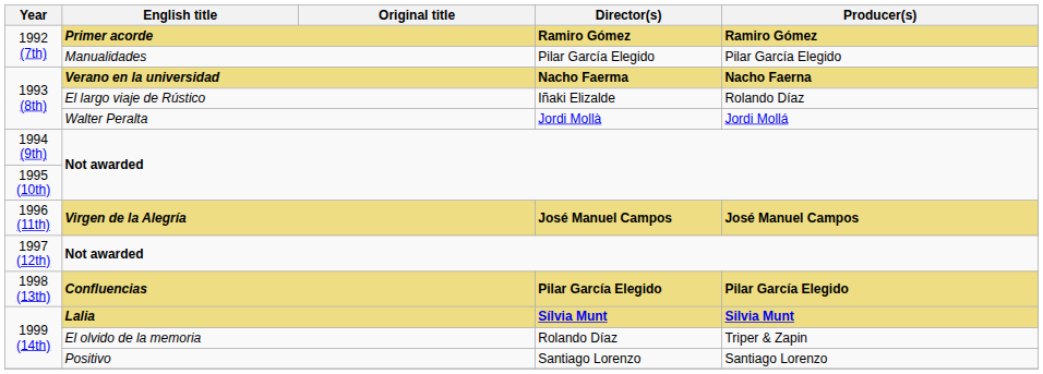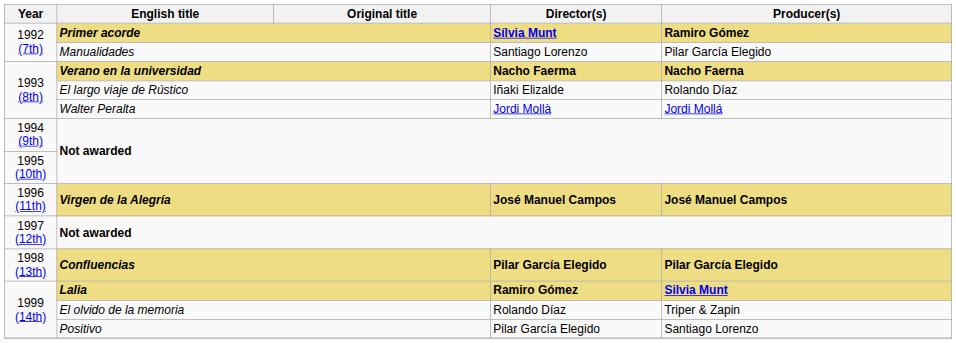 <table class="wikitable sortable" width="100%" cellpadding="5">
 <tr>
 <th width="50">Year</th>
 <th width="230">English title</th>
 <th width="230">Original title</th>
 <th width="180">Director(s)</th>
 <th width="310">Producer(s)</th>
 </tr>
 <tr>
 <td rowspan="2" style="text-align:center;">1992<br><a href='#'>(7th)</a></td>
 <td colspan="2" style="background:#eedd82;"><strong><em>Primer acorde</em></strong></td>
-<td style="background:#eedd82;"><strong>Ramiro Gómez</strong></td>
+<td style="background:#eedd82;"><strong><a href='#'>Sílvia Munt</a></strong></td>
 <td style="background:#eedd82;"><strong>Ramiro Gómez</strong></td>
 </tr>
 <tr>
 <td colspan="2"><em>Manualidades</em></td>
-<td>Pilar García Elegido</td>
+<td>Santiago Lorenzo</td>
 <td>Pilar García Elegido</td>
 </tr>
 <tr>
 <td rowspan="3" style="text-align:center;">1993<br><a href='#'>(8th)</a></td>
 <td colspan="2" style="background:#eedd82;"><strong><em>Verano en la universidad</em></strong></td>
 <td style="background:#eedd82;"><strong>Nacho Faerma</strong></td>
 <td style="background:#eedd82;"><strong>Nacho Faerna</strong></td>
 </tr>
 <tr>
 <td colspan="2"><em>El largo viaje de Rústico</em></td>
 <td>Iñaki Elizalde</td>
 <td>Rolando Díaz</td>
 </tr>
 <tr>
 <td colspan="2"><em>Walter Peralta</em></td>
 <td><a href='#'>Jordi Mollà</a></td>
 <td><a href='#'>Jordi Mollá</a></td>
 </tr>
 <tr>
 <td style="text-align:center;">1994<br><a href='#'>(9th)</a></td>
 <td rowspan="2" colspan="4"><strong>Not awarded</strong></td>
 </tr>
 <tr>
 <td style="text-align:center;">1995<br><a href='#'>(10th)</a></td>
 </tr>
 <tr>
 <td style="text-align:center;">1996<br><a href='#'>(11th)</a></td>
 <td colspan="2" style="background:#eedd82;"><strong><em>Virgen de la Alegría</em></strong></td>
 <td style="background:#eedd82;"><strong>José Manuel Campos</strong></td>
 <td style="background:#eedd82;"><strong>José Manuel Campos</strong></td>
 </tr>
 <tr>
 <td style="text-align:center;">1997<br><a href='#'>(12th)</a></td>
 <td colspan="4"><strong>Not awarded</strong></td>
 </tr>
 <tr>
 <td style="text-align:center;">1998<br><a href='#'>(13th)</a></td>
 <td colspan="2" style="background:#eedd82;"><strong><em>Confluencias</em></strong></td>
 <td style="background:#eedd82;"><strong>Pilar García Elegido</strong></td>
 <td style="background:#eedd82;"><strong>Pilar García Elegido</strong></td>
 </tr>
 <tr>
 <td rowspan="3" style="text-align:center;">1999<br><a href='#'>(14th)</a></td>
 <td colspan="2" style="background:#eedd82;"><strong><em>Lalia</em></strong></td>
-<td style="background:#eedd82;"><strong><a href='#'>Sílvia Munt</a></strong></td>
+<td style="background:#eedd82;"><strong>Ramiro Gómez</strong></td>
 <td style="background:#eedd82;"><strong><a href='#'>Silvia Munt</a></strong></td>
 </tr>
 <tr>
 <td colspan="2"><em>El olvido de la memoria</em></td>
 <td>Rolando Díaz</td>
 <td>Triper & Zapin</td>
 </tr>
 <tr>
 <td colspan="2"><em>Positivo</em></td>
-<td>Santiago Lorenzo</td>
+<td>Pilar García Elegido</td>
 <td>Santiago Lorenzo</td>
 </tr>
 <tr>
 </tr>
 </table>
